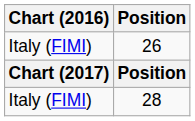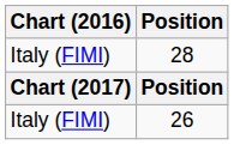 <table class="wikitable">
 <tr>
 <th>Chart (2016)</th>
 <th>Position</th>
 </tr>
 <tr>
 <td>Italy (<a href='#'>FIMI</a>)</td>
-<td align="center">26</td>
+<td align="center">28</td>
 </tr>
 <tr>
 <th>Chart (2017)</th>
 <th>Position</th>
 </tr>
 <tr>
 <td>Italy (<a href='#'>FIMI</a>)</td>
-<td align="center">28</td>
+<td align="center">26</td>
 </tr>
 </table>
